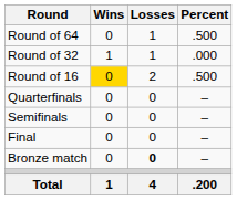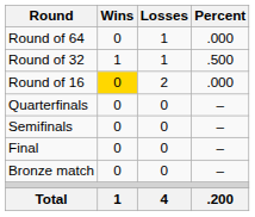 <table class=wikitable>
 <tr>
 <th>Round</th>
 <th>Wins</th>
 <th>Losses</th>
 <th>Percent</th>
 </tr>
 <tr align=center>
 <td align=left>Round of 64</td>
 <td>0</td>
 <td>1</td>
-<td>.500</td>
+<td>.000</td>
 </tr>
 <tr align=center>
 <td align=left>Round of 32</td>
 <td>1</td>
 <td>1</td>
-<td>.000</td>
+<td>.500</td>
 </tr>
 <tr align=center>
 <td align=left>Round of 16</td>
 <td style="background: gold;">0</td>
 <td>2</td>
-<td>.500</td>
+<td>.000</td>
 </tr>
 <tr align=center>
 <td align=left>Quarterfinals</td>
 <td>0</td>
 <td>0</td>
 <td>–</td>
 </tr>
 <tr align=center>
 <td align=left>Semifinals</td>
 <td>0</td>
 <td>0</td>
 <td>–</td>
 </tr>
 <tr align=center>
 <td align=left>Final</td>
 <td>0</td>
 <td>0</td>
 <td>–</td>
 </tr>
 <tr align=center>
 <td align=left>Bronze match</td>
 <td>0</td>
-<td><strong>0</strong></td>
+<td>0</td>
 <td>–</td>
 </tr>
 <tr>
 <td colspan=4 bgcolor=lightgray></td>
 </tr>
 <tr>
 <th>Total</th>
 <th>1</th>
 <th>4</th>
 <th>.200</th>
 </tr>
 </table>
